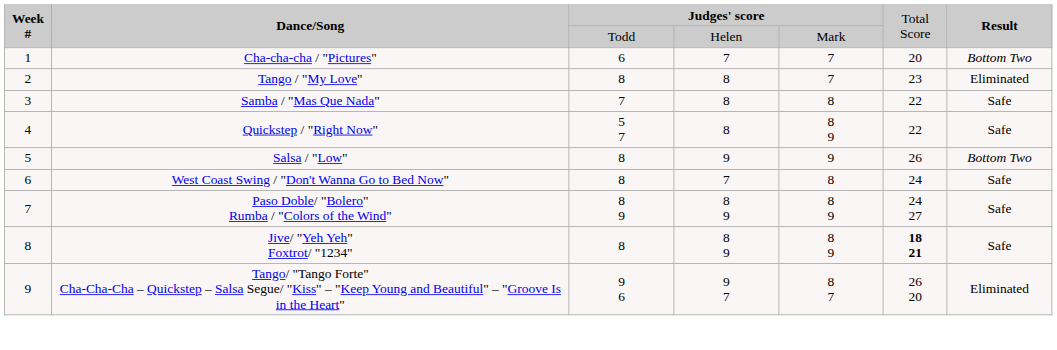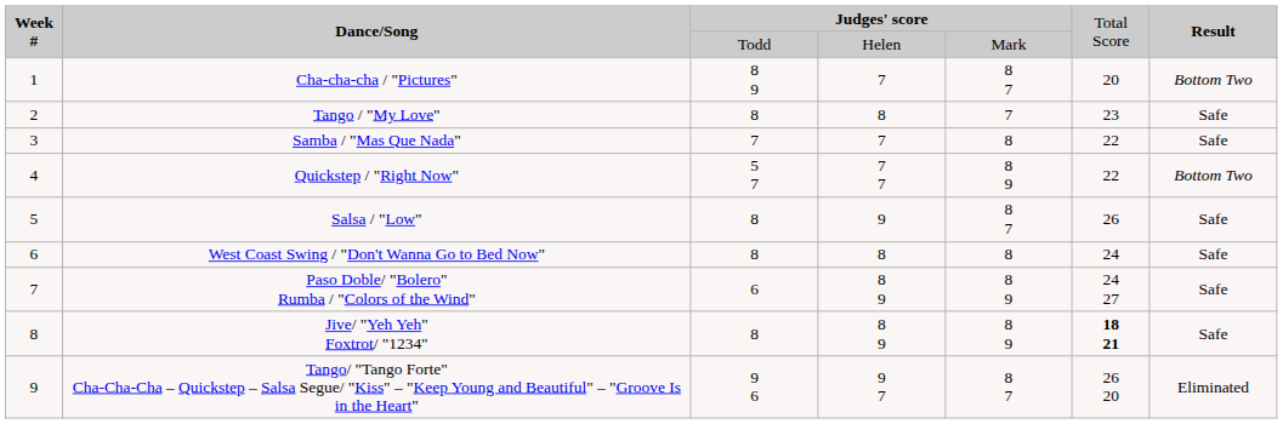 <table class="wikitable mw-collapsible mw-collapsed" style="float:left;">
 <tr style="background:#ccc;">
 <td rowspan="2"  style="text-align:Center;"><strong>Week #</strong></td>
 <td rowspan="2"  style="text-align:Center;"><strong>Dance/Song</strong></td>
 <td colspan="3"  style="text-align:Center;"><strong>Judges' score</strong></td>
 <td rowspan="2"  style="text-align:Center;">Total Score</td>
 <td rowspan="2"  style="width:10%; text-align:center;"><strong>Result</strong></td>
 </tr>
 <tr style="text-align:center; background:#ccc;">
 <td style="width:10%; ">Todd</td>
 <td style="width:10%; ">Helen</td>
 <td style="width:10%; ">Mark</td>
 </tr>
 <tr>
 <td style="text-align:center; background:#faf6f6;">1</td>
 <td style="text-align:center; background:#faf6f6;"><a href='#'>Cha-cha-cha</a> / "<a href='#'>Pictures</a>"</td>
-<td style="text-align:center; background:#faf6f6;">6</td>
+<td style="text-align:center; background:#faf6f6;">8<br>9</td>
 <td style="text-align:center; background:#faf6f6;">7</td>
-<td style="text-align:center; background:#faf6f6;">7</td>
+<td style="text-align:center; background:#faf6f6;">8<br>7</td>
 <td style="text-align:center; background:#faf6f6;">20</td>
 <td style="text-align:center; background:#faf6f6;"><em>Bottom Two</em></td>
 </tr>
 <tr>
 <td style="text-align:center; background:#faf6f6;">2</td>
 <td style="text-align:center; background:#faf6f6;"><a href='#'>Tango</a> / "<a href='#'>My Love</a>"</td>
 <td style="text-align:center; background:#faf6f6;">8</td>
 <td style="text-align:center; background:#faf6f6;">8</td>
 <td style="text-align:center; background:#faf6f6;">7</td>
 <td style="text-align:center; background:#faf6f6;">23</td>
-<td style="text-align:center; background:#faf6f6;">Eliminated</td>
+<td style="text-align:center; background:#faf6f6;">Safe</td>
 </tr>
 <tr style="text-align:center; background:#faf6f6;">
 <td>3</td>
 <td><a href='#'>Samba</a> / "<a href='#'>Mas Que Nada</a>"</td>
 <td>7</td>
-<td>8</td>
+<td>7</td>
 <td>8</td>
 <td>22</td>
 <td>Safe</td>
 </tr>
 <tr>
 <td style="text-align:center; background:#faf6f6;">4</td>
 <td style="text-align:center; background:#faf6f6;"><a href='#'>Quickstep</a> / "<a href='#'>Right Now</a>"</td>
 <td style="text-align:center; background:#faf6f6;">5<br>7</td>
-<td style="text-align:center; background:#faf6f6;">8</td>
+<td style="text-align:center; background:#faf6f6;">7<br>7</td>
 <td style="text-align:center; background:#faf6f6;">8<br>9</td>
 <td style="text-align:center; background:#faf6f6;">22</td>
-<td style="text-align:center; background:#faf6f6;">Safe</td>
+<td style="text-align:center; background:#faf6f6;"><em>Bottom Two</em></td>
 </tr>
 <tr>
 <td style="text-align:center; background:#faf6f6;">5</td>
 <td style="text-align:center; background:#faf6f6;"><a href='#'>Salsa</a> / "<a href='#'>Low</a>"</td>
 <td style="text-align:center; background:#faf6f6;">8</td>
 <td style="text-align:center; background:#faf6f6;">9</td>
-<td style="text-align:center; background:#faf6f6;">9</td>
+<td style="text-align:center; background:#faf6f6;">8<br>7</td>
 <td style="text-align:center; background:#faf6f6;">26</td>
-<td style="text-align:center; background:#faf6f6;"><em>Bottom Two</em></td>
+<td style="text-align:center; background:#faf6f6;">Safe</td>
 </tr>
 <tr style="text-align:center; background:#faf6f6;">
 <td>6</td>
 <td><a href='#'>West Coast Swing</a> / "<a href='#'>Don't Wanna Go to Bed Now</a>"</td>
 <td>8</td>
-<td>7</td>
+<td>8</td>
 <td>8</td>
 <td>24</td>
 <td>Safe</td>
 </tr>
 <tr>
 <td style="text-align:center; background:#faf6f6;">7</td>
 <td style="text-align:center; background:#faf6f6;"><a href='#'>Paso Doble</a>/ "<a href='#'>Bolero</a>"<br><a href='#'>Rumba</a> / "<a href='#'>Colors of the Wind</a>"</td>
-<td style="text-align:center; background:#faf6f6;">8<br>9</td>
+<td style="text-align:center; background:#faf6f6;">6</td>
 <td style="text-align:center; background:#faf6f6;">8<br>9</td>
 <td style="text-align:center; background:#faf6f6;">8<br>9</td>
 <td style="text-align:center; background:#faf6f6;">24<br>27</td>
 <td style="text-align:center; background:#faf6f6;">Safe</td>
 </tr>
 <tr>
 <td style="text-align:center; background:#faf6f6;">8</td>
 <td style="text-align:center; background:#faf6f6;"><a href='#'>Jive</a>/ "<a href='#'>Yeh Yeh</a>"<br><a href='#'>Foxtrot</a>/ "1234"</td>
 <td style="text-align:center; background:#faf6f6;">8</td>
 <td style="text-align:center; background:#faf6f6;">8<br>9</td>
 <td style="text-align:center; background:#faf6f6;">8<br>9</td>
 <td style="text-align:center; background:#faf6f6;"><strong>18<br>21</strong></td>
 <td style="text-align:center; background:#faf6f6;">Safe</td>
 </tr>
 <tr>
 <td style="text-align:center; background:#faf6f6;">9</td>
 <td style="text-align:center; background:#faf6f6;"><a href='#'>Tango</a>/ "Tango Forte"<br><a href='#'>Cha-Cha-Cha</a> – <a href='#'>Quickstep</a> – <a href='#'>Salsa</a> Segue/ "<a href='#'>Kiss</a>" – "<a href='#'>Keep Young and Beautiful</a>" – "<a href='#'>Groove Is in the Heart</a>"</td>
 <td style="text-align:center; background:#faf6f6;">9<br>6</td>
 <td style="text-align:center; background:#faf6f6;">9<br>7</td>
 <td style="text-align:center; background:#faf6f6;">8<br>7</td>
 <td style="text-align:center; background:#faf6f6;">26<br>20</td>
 <td style="text-align:center; background:#faf6f6;">Eliminated</td>
 </tr>
 </table>
